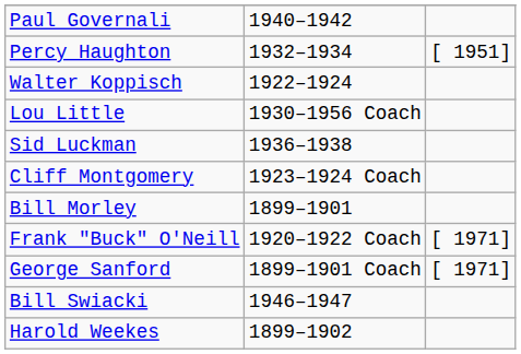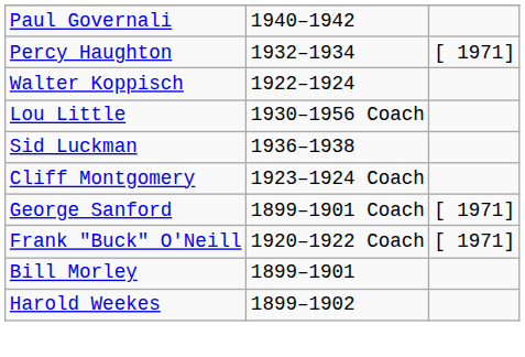 <table class="wikitable">
 <tr>
 </tr>
 <tr>
 <td><a href='#'>Paul Governali</a></td>
 <td>1940–1942</td>
 <td></td>
 </tr>
 <tr>
 <td><a href='#'>Percy Haughton</a></td>
 <td>1932–1934</td>
-<td>[ 1951]</td>
+<td>[ 1971]</td>
 </tr>
 <tr>
 <td><a href='#'>Walter Koppisch</a></td>
 <td>1922–1924</td>
 <td></td>
 </tr>
 <tr>
 <td><a href='#'>Lou Little</a></td>
 <td>1930–1956 Coach</td>
 <td></td>
 </tr>
 <tr>
 <td><a href='#'>Sid Luckman</a></td>
 <td>1936–1938</td>
 <td></td>
 </tr>
 <tr>
 <td><a href='#'>Cliff Montgomery</a></td>
 <td>1923–1924 Coach</td>
 <td></td>
 </tr>
 <tr>
-<td><a href='#'>Bill Morley</a></td>
-<td>1899–1901</td>
-<td></td>
+<td><a href='#'>George Sanford</a></td>
+<td>1899–1901 Coach</td>
+<td>[ 1971]</td>
 </tr>
 <tr>
 <td><a href='#'>Frank "Buck" O'Neill</a></td>
 <td>1920–1922 Coach</td>
 <td>[ 1971]</td>
 </tr>
 <tr>
-<td><a href='#'>George Sanford</a></td>
-<td>1899–1901 Coach</td>
-<td>[ 1971]</td>
-</tr>
-<tr>
-<td><a href='#'>Bill Swiacki</a></td>
-<td>1946–1947</td>
+<td><a href='#'>Bill Morley</a></td>
+<td>1899–1901</td>
 <td></td>
 </tr>
 <tr>
 <td><a href='#'>Harold Weekes</a></td>
 <td>1899–1902</td>
 <td></td>
 </tr>
 </table>
